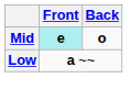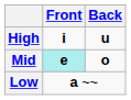 <table class="wikitable" style="text-align: center;">
 <tr>
 <th></th>
 <th><a href='#'>Front</a></th>
 <th><a href='#'>Back</a></th>
+</tr>
+<tr>
+<th><a href='#'>High</a></th>
+<td><strong>i</strong> </td>
+<td><strong>u</strong> </td>
 </tr>
 <tr>
 <th><a href='#'>Mid</a></th>
 <td style="background: paleturquoise;"><strong>e</strong> </td>
 <td><strong>o</strong> </td>
 </tr>
 <tr>
 <th><a href='#'>Low</a></th>
 <td colspan="2"><strong>a</strong> ~~</td>
 </tr>
 </table>
